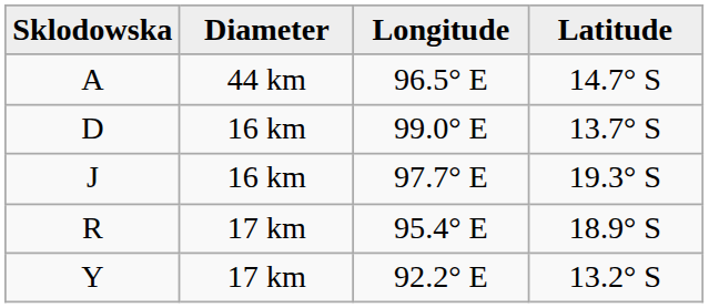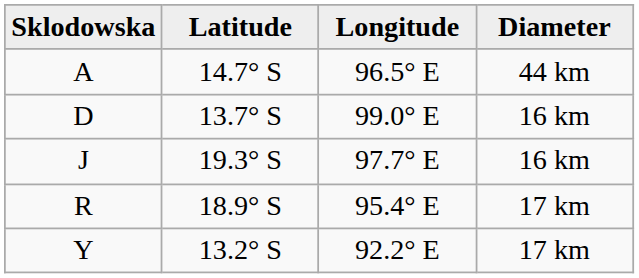 <table class="wikitable">
 <tr>
 <th width="25%" style="background:#eeeeee;">Sklodowska</th>
+<th width="25%" style="background:#eeeeee;">Latitude</th>
+<th width="25%" style="background:#eeeeee;">Longitude</th>
 <th width="25%" style="background:#eeeeee;">Diameter</th>
-<th width="25%" style="background:#eeeeee;">Longitude</th>
-<th width="25%" style="background:#eeeeee;">Latitude</th>
 </tr>
 <tr>
 <td align="center">A</td>
+<td align="center">14.7° S</td>
+<td align="center">96.5° E</td>
 <td align="center">44 km</td>
-<td align="center">96.5° E</td>
-<td align="center">14.7° S</td>
 </tr>
 <tr>
 <td align="center">D</td>
+<td align="center">13.7° S</td>
+<td align="center">99.0° E</td>
 <td align="center">16 km</td>
-<td align="center">99.0° E</td>
-<td align="center">13.7° S</td>
 </tr>
 <tr>
 <td align="center">J</td>
+<td align="center">19.3° S</td>
+<td align="center">97.7° E</td>
 <td align="center">16 km</td>
-<td align="center">97.7° E</td>
-<td align="center">19.3° S</td>
 </tr>
 <tr>
 <td align="center">R</td>
+<td align="center">18.9° S</td>
+<td align="center">95.4° E</td>
 <td align="center">17 km</td>
-<td align="center">95.4° E</td>
-<td align="center">18.9° S</td>
 </tr>
 <tr>
 <td align="center">Y</td>
+<td align="center">13.2° S</td>
+<td align="center">92.2° E</td>
 <td align="center">17 km</td>
-<td align="center">92.2° E</td>
-<td align="center">13.2° S</td>
 </tr>
 </table>
